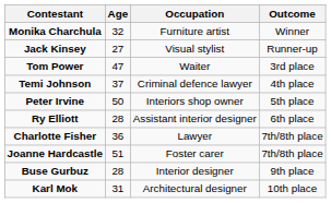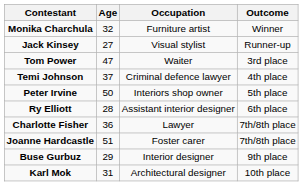 <table class="wikitable sortable" border="2" style="text-align:center;font-size:96%">
 <tr>
 <th>Contestant</th>
 <th>Age</th>
 <th>Occupation</th>
 <th>Outcome</th>
 </tr>
 <tr>
 <td><strong>Monika Charchula</strong></td>
 <td>32</td>
 <td>Furniture artist</td>
 <td>Winner</td>
 </tr>
 <tr>
 <td><strong>Jack Kinsey</strong></td>
 <td>27</td>
 <td>Visual stylist</td>
 <td>Runner-up</td>
 </tr>
 <tr>
 <td><strong>Tom Power</strong></td>
 <td>47</td>
 <td>Waiter</td>
 <td>3rd place</td>
 </tr>
 <tr>
 <td><strong>Temi Johnson</strong></td>
 <td>37</td>
 <td>Criminal defence lawyer</td>
 <td>4th place</td>
 </tr>
 <tr>
 <td><strong>Peter Irvine</strong></td>
 <td>50</td>
 <td>Interiors shop owner</td>
 <td>5th place</td>
 </tr>
 <tr>
 <td><strong>Ry Elliott</strong></td>
 <td>28</td>
 <td>Assistant interior designer</td>
 <td>6th place</td>
 </tr>
 <tr>
 <td><strong>Charlotte Fisher</strong></td>
 <td>36</td>
 <td>Lawyer</td>
 <td>7th/8th place</td>
 </tr>
 <tr>
 <td><strong>Joanne Hardcastle</strong></td>
 <td>51</td>
 <td>Foster carer</td>
 <td>7th/8th place</td>
 </tr>
 <tr>
 <td><strong>Buse Gurbuz</strong></td>
-<td>28</td>
+<td>29</td>
 <td>Interior designer</td>
 <td>9th place</td>
 </tr>
 <tr>
 <td><strong>Karl Mok</strong></td>
 <td>31</td>
 <td>Architectural designer</td>
 <td>10th place</td>
 </tr>
 </table>
